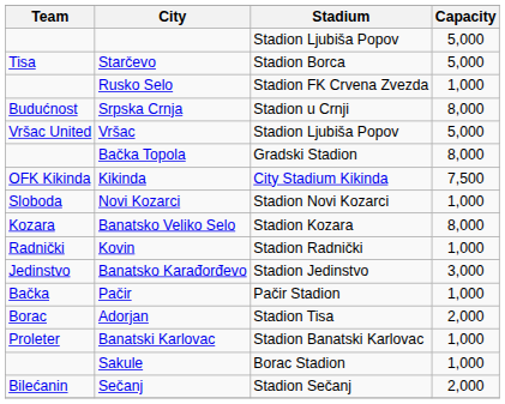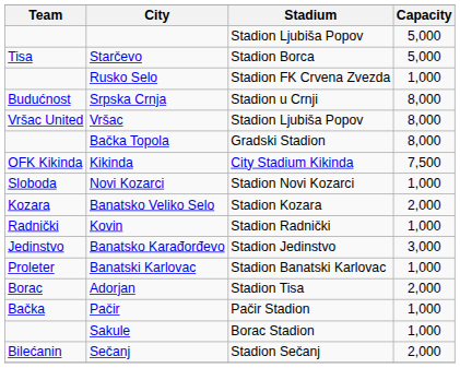 <table class="wikitable sortable">
 <tr>
 </tr>
 <tr>
 <th>Team</th>
 <th>City</th>
 <th>Stadium</th>
 <th>Capacity</th>
 </tr>
 <tr>
 <td></td>
 <td></td>
 <td>Stadion Ljubiša Popov</td>
 <td style="text-align:center;">5,000</td>
 </tr>
 <tr>
 <td><a href='#'>Tisa</a></td>
 <td><a href='#'>Starčevo</a></td>
 <td>Stadion Borca</td>
 <td style="text-align:center;">5,000</td>
 </tr>
 <tr>
 <td></td>
 <td><a href='#'>Rusko Selo</a></td>
 <td>Stadion FK Crvena Zvezda</td>
 <td style="text-align:center;">1,000</td>
 </tr>
 <tr>
 <td><a href='#'>Budućnost</a></td>
 <td><a href='#'>Srpska Crnja</a></td>
 <td>Stadion u Crnji</td>
 <td style="text-align:center;">8,000</td>
 </tr>
 <tr>
 <td><a href='#'>Vršac United</a></td>
 <td><a href='#'>Vršac</a></td>
 <td>Stadion Ljubiša Popov</td>
-<td style="text-align:center;">5,000</td>
+<td style="text-align:center;">8,000</td>
 </tr>
 <tr>
 <td></td>
 <td><a href='#'>Bačka Topola</a></td>
 <td>Gradski Stadion</td>
 <td style="text-align:center;">8,000</td>
 </tr>
 <tr>
 <td><a href='#'>OFK Kikinda</a></td>
 <td><a href='#'>Kikinda</a></td>
 <td><a href='#'>City Stadium Kikinda</a></td>
 <td style="text-align:center;">7,500</td>
 </tr>
 <tr>
 <td><a href='#'>Sloboda</a></td>
 <td><a href='#'>Novi Kozarci</a></td>
 <td>Stadion Novi Kozarci</td>
 <td style="text-align:center;">1,000</td>
 </tr>
 <tr>
 <td><a href='#'>Kozara</a></td>
 <td><a href='#'>Banatsko Veliko Selo</a></td>
 <td>Stadion Kozara</td>
-<td style="text-align:center;">8,000</td>
+<td style="text-align:center;">2,000</td>
 </tr>
 <tr>
 <td><a href='#'>Radnički</a></td>
 <td><a href='#'>Kovin</a></td>
 <td>Stadion Radnički</td>
 <td style="text-align:center;">1,000</td>
 </tr>
 <tr>
 <td><a href='#'>Jedinstvo</a></td>
 <td><a href='#'>Banatsko Karađorđevo</a></td>
 <td>Stadion Jedinstvo</td>
 <td style="text-align:center;">3,000</td>
 </tr>
 <tr>
-<td><a href='#'>Bačka</a></td>
-<td><a href='#'>Pačir</a></td>
-<td>Pačir Stadion</td>
+<td><a href='#'>Proleter</a></td>
+<td><a href='#'>Banatski Karlovac</a></td>
+<td>Stadion Banatski Karlovac</td>
 <td style="text-align:center;">1,000</td>
 </tr>
 <tr>
 <td><a href='#'>Borac</a></td>
 <td><a href='#'>Adorjan</a></td>
 <td>Stadion Tisa</td>
 <td style="text-align:center;">2,000</td>
 </tr>
 <tr>
-<td><a href='#'>Proleter</a></td>
-<td><a href='#'>Banatski Karlovac</a></td>
-<td>Stadion Banatski Karlovac</td>
+<td><a href='#'>Bačka</a></td>
+<td><a href='#'>Pačir</a></td>
+<td>Pačir Stadion</td>
 <td style="text-align:center;">1,000</td>
 </tr>
 <tr>
 <td></td>
 <td><a href='#'>Sakule</a></td>
 <td>Borac Stadion</td>
 <td style="text-align:center;">1,000</td>
 </tr>
 <tr>
 <td><a href='#'>Bilećanin</a></td>
 <td><a href='#'>Sečanj</a></td>
 <td>Stadion Sečanj</td>
 <td style="text-align:center;">2,000</td>
 </tr>
 <tr>
 </tr>
 </table>
